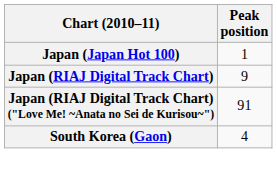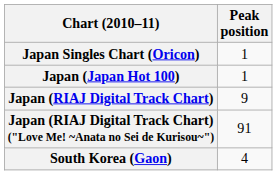 <table class="wikitable plainrowheaders">
 <tr>
 <th>Chart (2010–11)</th>
 <th>Peak<br>position</th>
+</tr>
+<tr>
+<th scope="row">Japan Singles Chart (<a href='#'>Oricon</a>)</th>
+<td align="center">1</td>
 </tr>
 <tr>
 <th scope="row">Japan (<a href='#'>Japan Hot 100</a>)</th>
 <td align="center">1</td>
 </tr>
 <tr>
 <th scope="row">Japan (<a href='#'>RIAJ Digital Track Chart</a>)</th>
 <td align="center">9</td>
 </tr>
 <tr>
 <th scope="row">Japan (RIAJ Digital Track Chart)<br><small>("Love Me! ~Anata no Sei de Kurisou~")</small></th>
 <td align="center">91</td>
 </tr>
 <tr>
 <th scope="row">South Korea (<a href='#'>Gaon</a>)</th>
 <td align="center">4</td>
 </tr>
 </table>
